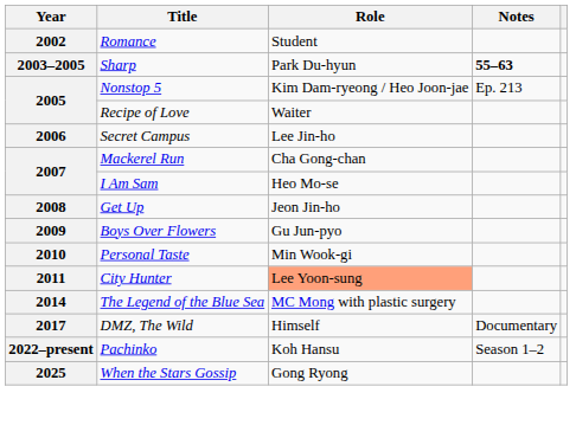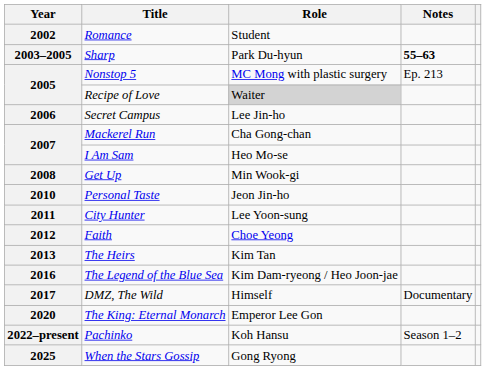 <table class="wikitable plainrowheaders sortable">
 <tr>
 <th scope="col">Year</th>
 <th scope="col">Title</th>
 <th scope="col">Role</th>
 <th class="unsortable" scope="col">Notes</th>
 <th class="unsortable" scope="col"></th>
 </tr>
 <tr>
 <th scope="row">2002</th>
 <td><em><a href='#'>Romance</a></em></td>
 <td>Student</td>
 <td></td>
 <td style="text-align:center"></td>
 </tr>
 <tr>
 <th scope="row">2003–2005</th>
 <td><em><a href='#'>Sharp</a></em></td>
 <td>Park Du-hyun</td>
 <td><strong> 55–63</strong></td>
 <td style="text-align:center"></td>
 </tr>
 <tr>
 <th scope="row" rowspan="2">2005</th>
 <td><em><a href='#'>Nonstop 5</a></em></td>
-<td>Kim Dam-ryeong / Heo Joon-jae</td>
+<td><a href='#'>MC Mong</a> with plastic surgery</td>
 <td>Ep. 213</td>
 <td style="text-align:center"></td>
 </tr>
 <tr>
 <td><em>Recipe of Love</em></td>
-<td>Waiter</td>
+<td style="background: lightgrey;">Waiter</td>
 <td></td>
 <td style="text-align:center"></td>
 </tr>
 <tr>
 <th scope="row">2006</th>
 <td><em>Secret Campus</em></td>
 <td>Lee Jin-ho</td>
 <td></td>
 <td style="text-align:center"></td>
 </tr>
 <tr>
 <th scope="row" rowspan="2">2007</th>
 <td><em><a href='#'>Mackerel Run</a></em></td>
 <td>Cha Gong-chan</td>
 <td></td>
 <td style="text-align:center"></td>
 </tr>
 <tr>
 <td><em><a href='#'>I Am Sam</a></em></td>
 <td>Heo Mo-se</td>
 <td></td>
 <td style="text-align:center"></td>
 </tr>
 <tr>
 <th scope="row">2008</th>
 <td><em><a href='#'>Get Up</a></em></td>
-<td>Jeon Jin-ho</td>
-<td></td>
-<td style="text-align:center"></td>
-</tr>
-<tr>
-<th scope="row">2009</th>
-<td><em><a href='#'>Boys Over Flowers</a></em></td>
-<td>Gu Jun-pyo</td>
+<td>Min Wook-gi</td>
 <td></td>
 <td style="text-align:center"></td>
 </tr>
 <tr>
 <th scope="row">2010</th>
 <td><em><a href='#'>Personal Taste</a></em></td>
-<td>Min Wook-gi</td>
+<td>Jeon Jin-ho</td>
 <td></td>
 <td style="text-align:center"></td>
 </tr>
 <tr>
 <th scope="row">2011</th>
 <td><em><a href='#'>City Hunter</a></em></td>
-<td style="background: lightsalmon;">Lee Yoon-sung</td>
+<td>Lee Yoon-sung</td>
 <td></td>
 <td style="text-align:center"></td>
 </tr>
 <tr>
-<th scope="row">2014</th>
+<th scope="row">2012</th>
+<td><em><a href='#'>Faith</a></em></td>
+<td><a href='#'>Choe Yeong</a></td>
+<td></td>
+<td style="text-align:center"></td>
+</tr>
+<tr>
+<th scope="row">2013</th>
+<td><em><a href='#'>The Heirs</a></em></td>
+<td>Kim Tan</td>
+<td></td>
+<td style="text-align:center"></td>
+</tr>
+<tr>
+<th scope="row">2016</th>
 <td><em><a href='#'>The Legend of the Blue Sea</a></em></td>
-<td><a href='#'>MC Mong</a> with plastic surgery</td>
+<td>Kim Dam-ryeong / Heo Joon-jae</td>
 <td></td>
 <td style="text-align:center"></td>
 </tr>
 <tr>
 <th scope="row">2017</th>
 <td><em>DMZ, The Wild</em></td>
 <td>Himself</td>
 <td>Documentary</td>
+<td style="text-align:center"></td>
+</tr>
+<tr>
+<th scope="row">2020</th>
+<td><em><a href='#'>The King: Eternal Monarch</a></em></td>
+<td>Emperor Lee Gon</td>
+<td></td>
 <td style="text-align:center"></td>
 </tr>
 <tr>
 <th scope="row">2022–present</th>
 <td><em><a href='#'>Pachinko</a></em></td>
 <td>Koh Hansu</td>
 <td>Season 1–2</td>
 <td style="text-align:center"></td>
 </tr>
 <tr>
 <th scope="row">2025</th>
 <td><em><a href='#'>When the Stars Gossip</a></em></td>
 <td>Gong Ryong</td>
 <td></td>
 <td style="text-align:center"></td>
 </tr>
 </table>
